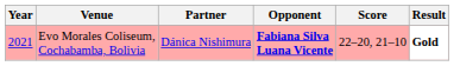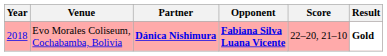 <table class="sortable wikitable" style="font-size: 90%;">
 <tr>
 <th>Year</th>
 <th>Venue</th>
 <th>Partner</th>
 <th>Opponent</th>
 <th>Score</th>
 <th>Result</th>
 </tr>
 <tr style="background:#FFAAAA">
-<td align="center"><a href='#'>2021</a></td>
+<td align="center"><a href='#'>2018</a></td>
 <td align="left">Evo Morales Coliseum,<br><a href='#'>Cochabamba, Bolivia</a></td>
-<td align="left"> <a href='#'>Dánica Nishimura</a></td>
+<td align="left"><strong> <a href='#'>Dánica Nishimura</a></strong></td>
 <td align="left"><strong> <a href='#'>Fabiana Silva</a> <br>  <a href='#'>Luana Vicente</a></strong></td>
 <td align="left">22–20, 21–10</td>
 <td style="text-align:left; background:white"> <strong>Gold</strong></td>
 </tr>
 </table>
